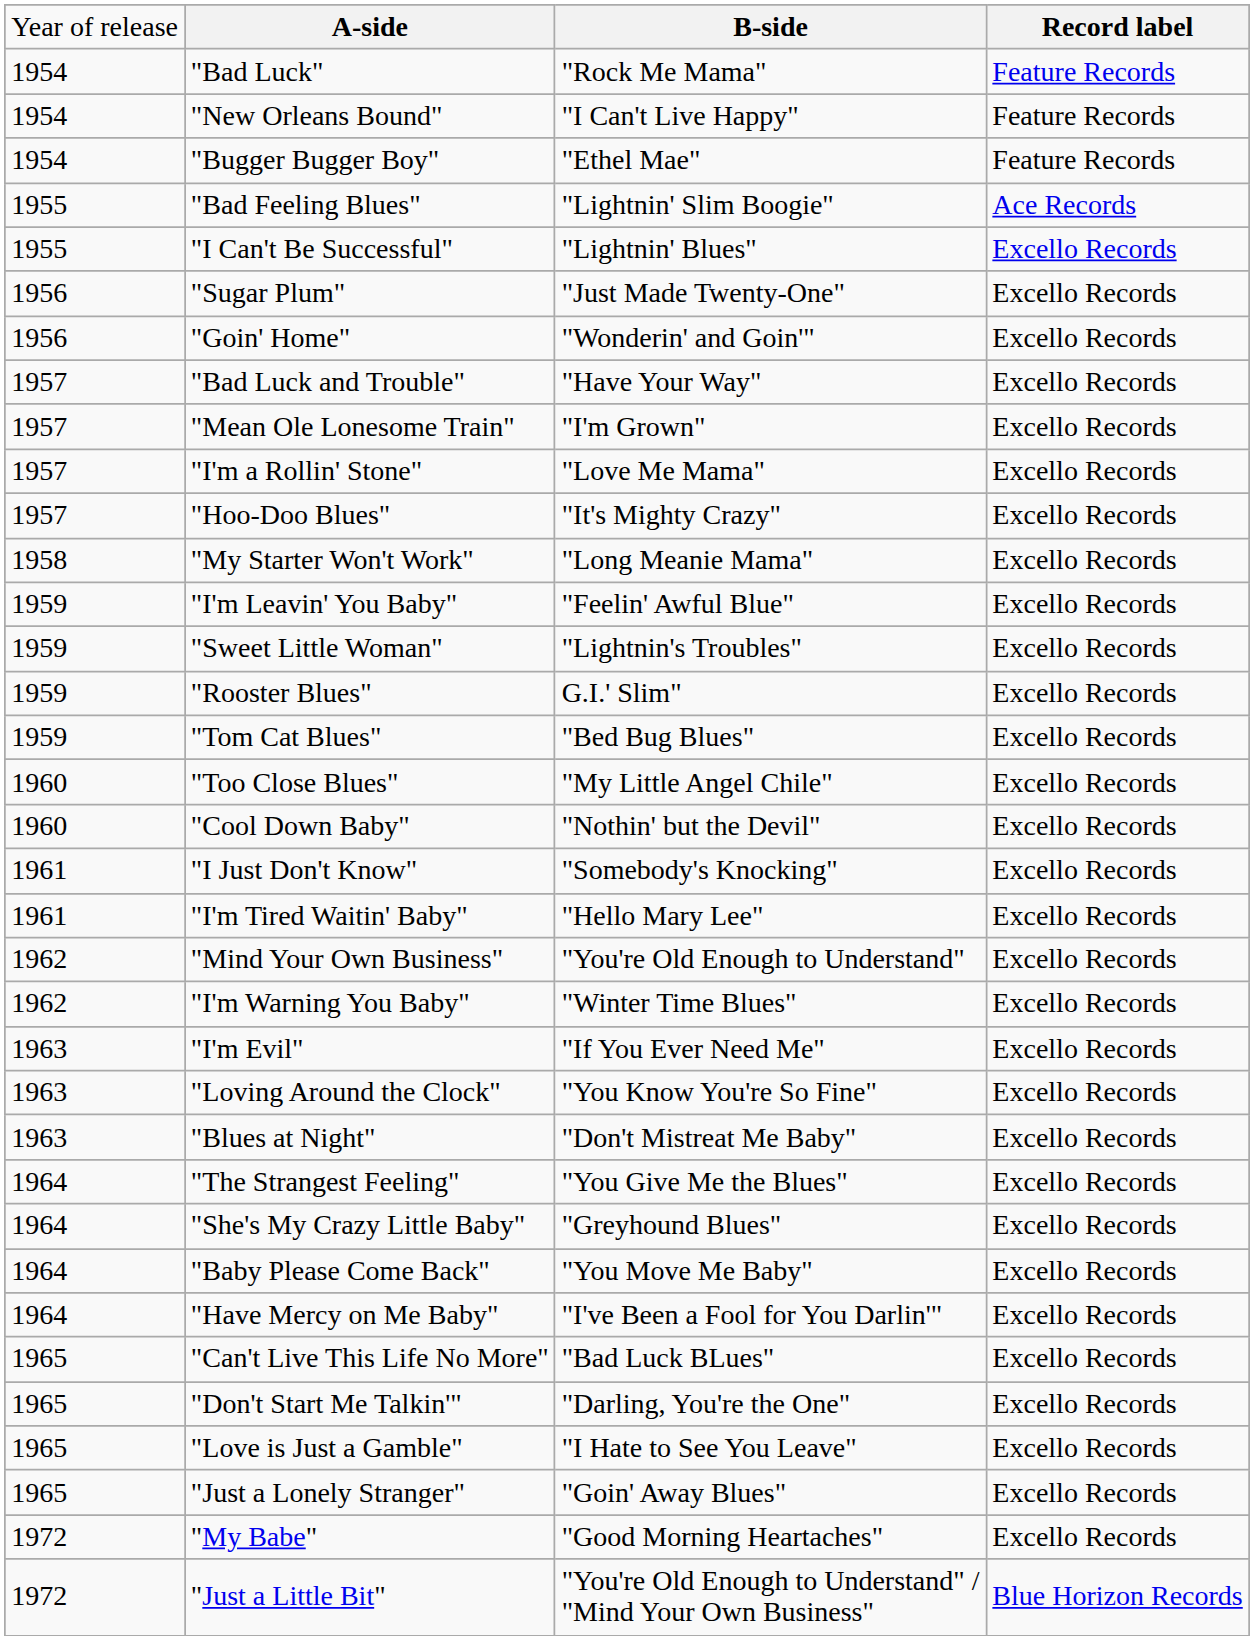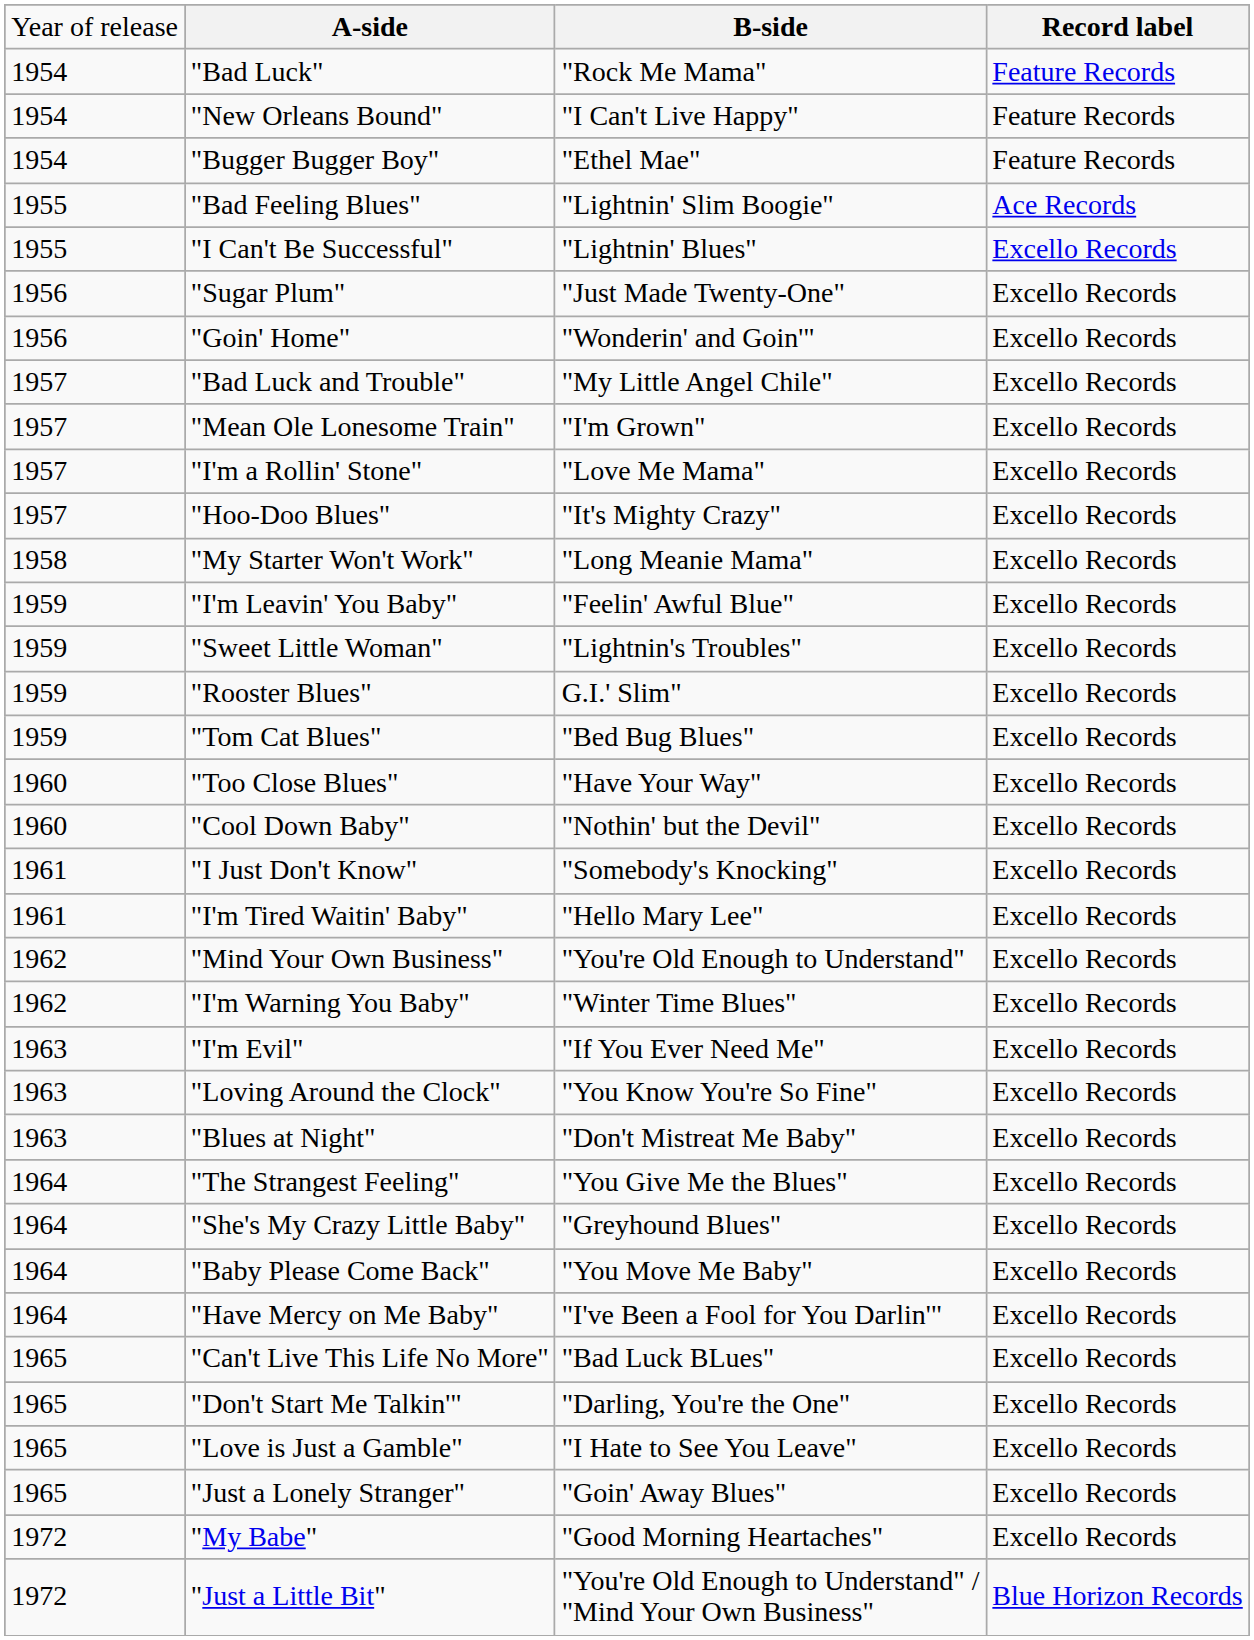 <table class="wikitable sortable">
 <tr>
 <td>Year of release</td>
 <th>A-side</th>
 <th>B-side</th>
 <th>Record label</th>
 </tr>
 <tr>
 <td>1954</td>
 <td>"Bad Luck"</td>
 <td>"Rock Me Mama"</td>
 <td><a href='#'>Feature Records</a></td>
 </tr>
 <tr>
 <td>1954</td>
 <td>"New Orleans Bound"</td>
 <td>"I Can't Live Happy"</td>
 <td>Feature Records</td>
 </tr>
 <tr>
 <td>1954</td>
 <td>"Bugger Bugger Boy"</td>
 <td>"Ethel Mae"</td>
 <td>Feature Records</td>
 </tr>
 <tr>
 <td>1955</td>
 <td>"Bad Feeling Blues"</td>
 <td>"Lightnin' Slim Boogie"</td>
 <td><a href='#'>Ace Records</a></td>
 </tr>
 <tr>
 <td>1955</td>
 <td>"I Can't Be Successful"</td>
 <td>"Lightnin' Blues"</td>
 <td><a href='#'>Excello Records</a></td>
 </tr>
 <tr>
 <td>1956</td>
 <td>"Sugar Plum"</td>
 <td>"Just Made Twenty-One"</td>
 <td>Excello Records</td>
 </tr>
 <tr>
 <td>1956</td>
 <td>"Goin' Home"</td>
 <td>"Wonderin' and Goin'"</td>
 <td>Excello Records</td>
 </tr>
 <tr>
 <td>1957</td>
 <td>"Bad Luck and Trouble"</td>
-<td>"Have Your Way"</td>
+<td>"My Little Angel Chile"</td>
 <td>Excello Records</td>
 </tr>
 <tr>
 <td>1957</td>
 <td>"Mean Ole Lonesome Train"</td>
 <td>"I'm Grown"</td>
 <td>Excello Records</td>
 </tr>
 <tr>
 <td>1957</td>
 <td>"I'm a Rollin' Stone"</td>
 <td>"Love Me Mama"</td>
 <td>Excello Records</td>
 </tr>
 <tr>
 <td>1957</td>
 <td>"Hoo-Doo Blues"</td>
 <td>"It's Mighty Crazy"</td>
 <td>Excello Records</td>
 </tr>
 <tr>
 <td>1958</td>
 <td>"My Starter Won't Work"</td>
 <td>"Long Meanie Mama"</td>
 <td>Excello Records</td>
 </tr>
 <tr>
 <td>1959</td>
 <td>"I'm Leavin' You Baby"</td>
 <td>"Feelin' Awful Blue"</td>
 <td>Excello Records</td>
 </tr>
 <tr>
 <td>1959</td>
 <td>"Sweet Little Woman"</td>
 <td>"Lightnin's Troubles"</td>
 <td>Excello Records</td>
 </tr>
 <tr>
 <td>1959</td>
 <td>"Rooster Blues"</td>
 <td>G.I.' Slim"</td>
 <td>Excello Records</td>
 </tr>
 <tr>
 <td>1959</td>
 <td>"Tom Cat Blues"</td>
 <td>"Bed Bug Blues"</td>
 <td>Excello Records</td>
 </tr>
 <tr>
 <td>1960</td>
 <td>"Too Close Blues"</td>
-<td>"My Little Angel Chile"</td>
+<td>"Have Your Way"</td>
 <td>Excello Records</td>
 </tr>
 <tr>
 <td>1960</td>
 <td>"Cool Down Baby"</td>
 <td>"Nothin' but the Devil"</td>
 <td>Excello Records</td>
 </tr>
 <tr>
 <td>1961</td>
 <td>"I Just Don't Know"</td>
 <td>"Somebody's Knocking"</td>
 <td>Excello Records</td>
 </tr>
 <tr>
 <td>1961</td>
 <td>"I'm Tired Waitin' Baby"</td>
 <td>"Hello Mary Lee"</td>
 <td>Excello Records</td>
 </tr>
 <tr>
 <td>1962</td>
 <td>"Mind Your Own Business"</td>
 <td>"You're Old Enough to Understand"</td>
 <td>Excello Records</td>
 </tr>
 <tr>
 <td>1962</td>
 <td>"I'm Warning You Baby"</td>
 <td>"Winter Time Blues"</td>
 <td>Excello Records</td>
 </tr>
 <tr>
 <td>1963</td>
 <td>"I'm Evil"</td>
 <td>"If You Ever Need Me"</td>
 <td>Excello Records</td>
 </tr>
 <tr>
 <td>1963</td>
 <td>"Loving Around the Clock"</td>
 <td>"You Know You're So Fine"</td>
 <td>Excello Records</td>
 </tr>
 <tr>
 <td>1963</td>
 <td>"Blues at Night"</td>
 <td>"Don't Mistreat Me Baby"</td>
 <td>Excello Records</td>
 </tr>
 <tr>
 <td>1964</td>
 <td>"The Strangest Feeling"</td>
 <td>"You Give Me the Blues"</td>
 <td>Excello Records</td>
 </tr>
 <tr>
 <td>1964</td>
 <td>"She's My Crazy Little Baby"</td>
 <td>"Greyhound Blues"</td>
 <td>Excello Records</td>
 </tr>
 <tr>
 <td>1964</td>
 <td>"Baby Please Come Back"</td>
 <td>"You Move Me Baby"</td>
 <td>Excello Records</td>
 </tr>
 <tr>
 <td>1964</td>
 <td>"Have Mercy on Me Baby"</td>
 <td>"I've Been a Fool for You Darlin'"</td>
 <td>Excello Records</td>
 </tr>
 <tr>
 <td>1965</td>
 <td>"Can't Live This Life No More"</td>
 <td>"Bad Luck BLues"</td>
 <td>Excello Records</td>
 </tr>
 <tr>
 <td>1965</td>
 <td>"Don't Start Me Talkin'"</td>
 <td>"Darling, You're the One"</td>
 <td>Excello Records</td>
 </tr>
 <tr>
 <td>1965</td>
 <td>"Love is Just a Gamble"</td>
 <td>"I Hate to See You Leave"</td>
 <td>Excello Records</td>
 </tr>
 <tr>
 <td>1965</td>
 <td>"Just a Lonely Stranger"</td>
 <td>"Goin' Away Blues"</td>
 <td>Excello Records</td>
 </tr>
 <tr>
 <td>1972</td>
 <td>"<a href='#'>My Babe</a>"</td>
 <td>"Good Morning Heartaches"</td>
 <td>Excello Records</td>
 </tr>
 <tr>
 <td>1972</td>
 <td>"<a href='#'>Just a Little Bit</a>"</td>
 <td>"You're Old Enough to Understand" /<br>"Mind Your Own Business"</td>
 <td><a href='#'>Blue Horizon Records</a></td>
 </tr>
 <tr>
 </tr>
 </table>
